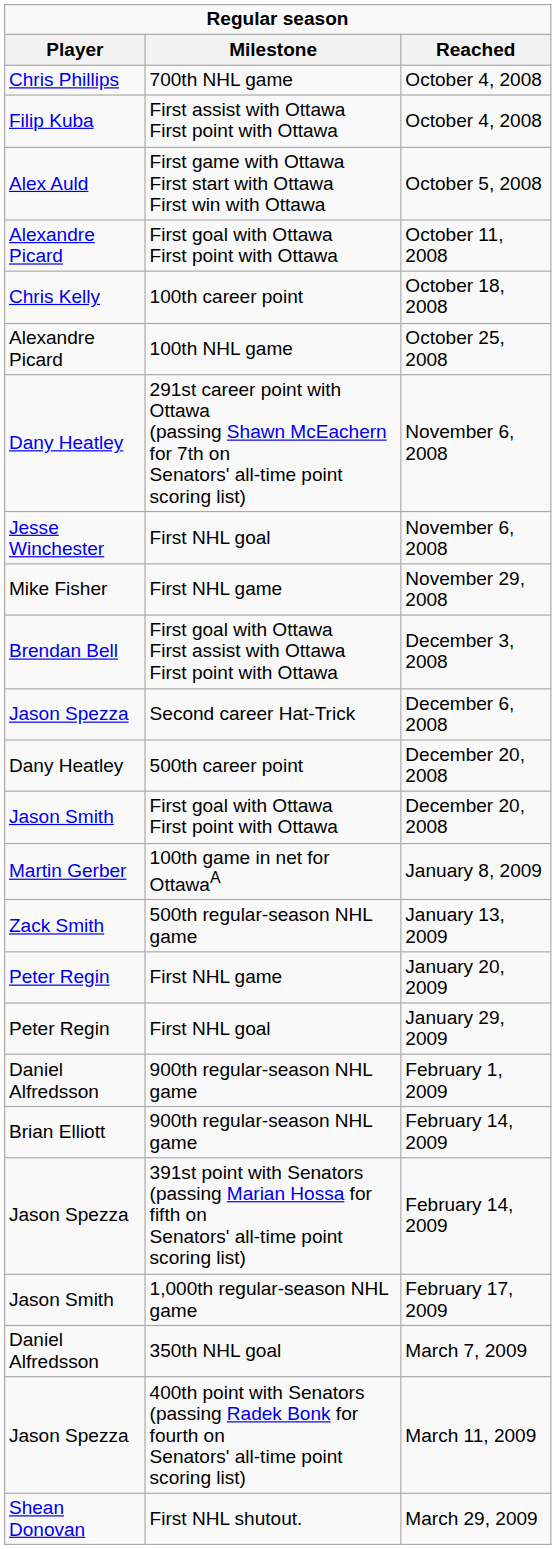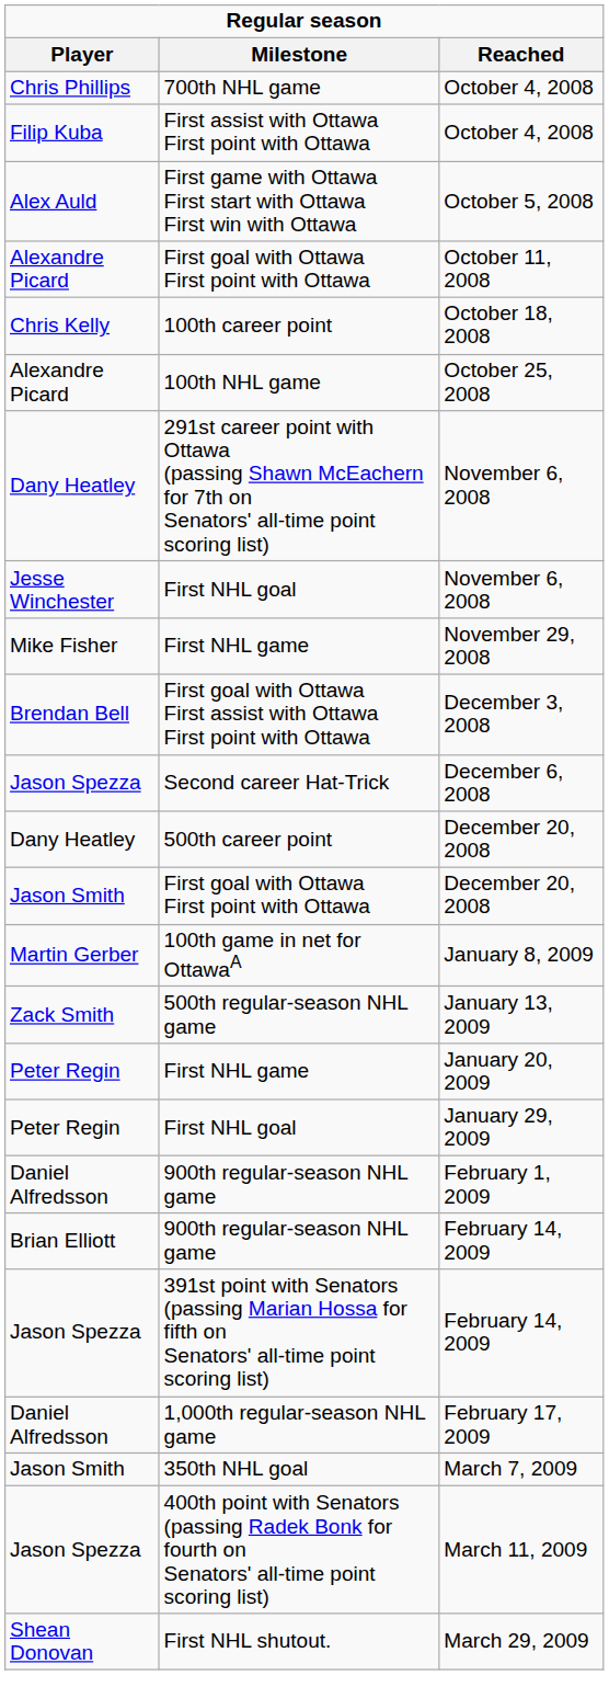 <table class="wikitable" width="52%">
 <tr>
 <td colspan="10" align="center"><strong>Regular season</strong></td>
 </tr>
 <tr align="center"  bgcolor="#dddddd">
 <th>Player</th>
 <th>Milestone</th>
 <th>Reached</th>
 </tr>
 <tr>
 <td><a href='#'>Chris Phillips</a></td>
 <td>700th NHL game</td>
 <td>October 4, 2008</td>
 </tr>
 <tr>
 <td><a href='#'>Filip Kuba</a></td>
 <td>First assist with Ottawa<br>First point with Ottawa</td>
 <td>October 4, 2008</td>
 </tr>
 <tr>
 <td><a href='#'>Alex Auld</a></td>
 <td>First game with Ottawa<br>First start with Ottawa<br>First win with Ottawa</td>
 <td>October 5, 2008</td>
 </tr>
 <tr>
 <td><a href='#'>Alexandre Picard</a></td>
 <td>First goal with Ottawa<br>First point with Ottawa</td>
 <td>October 11, 2008</td>
 </tr>
 <tr>
 <td><a href='#'>Chris Kelly</a></td>
 <td>100th career point</td>
 <td>October 18, 2008</td>
 </tr>
 <tr>
 <td>Alexandre Picard</td>
 <td>100th NHL game</td>
 <td>October 25, 2008</td>
 </tr>
 <tr>
 <td><a href='#'>Dany Heatley</a></td>
 <td>291st career point with Ottawa<br>(passing <a href='#'>Shawn McEachern</a> for 7th on<br>Senators' all-time point scoring list)</td>
 <td>November 6, 2008</td>
 </tr>
 <tr>
 <td><a href='#'>Jesse Winchester</a></td>
 <td>First NHL goal</td>
 <td>November 6, 2008</td>
 </tr>
 <tr>
 <td>Mike Fisher</td>
 <td>First NHL game</td>
 <td>November 29, 2008</td>
 </tr>
 <tr>
 <td><a href='#'>Brendan Bell</a></td>
 <td>First goal with Ottawa<br>First assist with Ottawa<br>First point with Ottawa</td>
 <td>December 3, 2008</td>
 </tr>
 <tr>
 <td><a href='#'>Jason Spezza</a></td>
 <td>Second career Hat-Trick</td>
 <td>December 6, 2008</td>
 </tr>
 <tr>
 <td>Dany Heatley</td>
 <td>500th career point</td>
 <td>December 20, 2008</td>
 </tr>
 <tr>
 <td><a href='#'>Jason Smith</a></td>
 <td>First goal with Ottawa<br>First point with Ottawa</td>
 <td>December 20, 2008</td>
 </tr>
 <tr>
 <td><a href='#'>Martin Gerber</a></td>
 <td>100th game in net for Ottawa<sup>A</sup></td>
 <td>January 8, 2009</td>
 </tr>
 <tr>
 <td><a href='#'>Zack Smith</a></td>
 <td>500th regular-season NHL game</td>
 <td>January 13, 2009</td>
 </tr>
 <tr>
 <td><a href='#'>Peter Regin</a></td>
 <td>First NHL game</td>
 <td>January 20, 2009</td>
 </tr>
 <tr>
 <td>Peter Regin</td>
 <td>First NHL goal</td>
 <td>January 29, 2009</td>
 </tr>
 <tr>
 <td>Daniel Alfredsson</td>
 <td>900th regular-season NHL game</td>
 <td>February 1, 2009</td>
 </tr>
 <tr>
 <td>Brian Elliott</td>
 <td>900th regular-season NHL game</td>
 <td>February 14, 2009</td>
 </tr>
 <tr>
 <td>Jason Spezza</td>
 <td>391st point with Senators<br>(passing <a href='#'>Marian Hossa</a> for fifth on<br>Senators' all-time point scoring list)</td>
 <td>February 14, 2009</td>
 </tr>
 <tr>
-<td>Jason Smith</td>
+<td>Daniel Alfredsson</td>
 <td>1,000th regular-season NHL game</td>
 <td>February 17, 2009</td>
 </tr>
 <tr>
-<td>Daniel Alfredsson</td>
+<td>Jason Smith</td>
 <td>350th NHL goal</td>
 <td>March 7, 2009</td>
 </tr>
 <tr>
 <td>Jason Spezza</td>
 <td>400th point with Senators<br>(passing <a href='#'>Radek Bonk</a> for fourth on<br>Senators' all-time point scoring list)</td>
 <td>March 11, 2009</td>
 </tr>
 <tr>
 <td><a href='#'>Shean Donovan</a></td>
 <td>First NHL shutout.</td>
 <td>March 29, 2009</td>
 </tr>
 </table>
